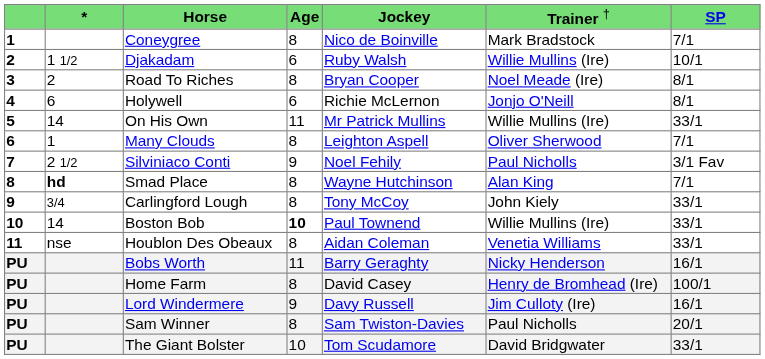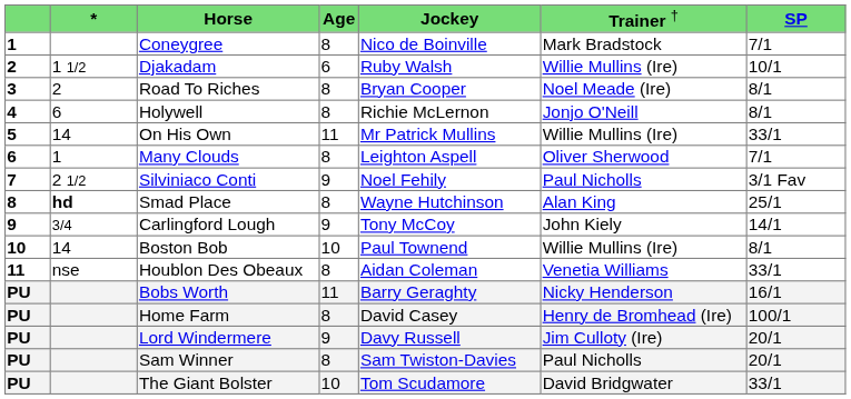 <table border="1" style="border-collapse: collapse; font-size:90%">
 <tr bgcolor="#77dd77" align="center">
 <td width="35px"></td>
 <td width="70px"><strong>*</strong></td>
 <td width="150px"><strong>Horse</strong></td>
 <td width="30px"><strong>Age</strong></td>
 <td width="150px"><strong>Jockey</strong></td>
 <td width="170px"><strong>Trainer</strong> <sup>†</sup></td>
 <td width="80px"><strong><a href='#'>SP</a></strong></td>
 </tr>
 <tr>
 <td><strong>1</strong></td>
 <td></td>
 <td><a href='#'>Coneygree</a></td>
 <td>8</td>
 <td><a href='#'>Nico de Boinville</a></td>
 <td>Mark Bradstock</td>
 <td>7/1</td>
 </tr>
 <tr>
 <td><strong>2</strong></td>
 <td>1 <small>1/2</small></td>
 <td><a href='#'>Djakadam</a></td>
 <td>6</td>
 <td><a href='#'>Ruby Walsh</a></td>
 <td><a href='#'>Willie Mullins</a> (Ire)</td>
 <td>10/1</td>
 </tr>
 <tr>
 <td><strong>3</strong></td>
 <td>2</td>
 <td>Road To Riches</td>
 <td>8</td>
 <td><a href='#'>Bryan Cooper</a></td>
 <td><a href='#'>Noel Meade</a> (Ire)</td>
 <td>8/1</td>
 </tr>
 <tr>
 <td><strong>4</strong></td>
 <td>6</td>
 <td>Holywell</td>
-<td>6</td>
+<td>8</td>
 <td>Richie McLernon</td>
 <td><a href='#'>Jonjo O'Neill</a></td>
 <td>8/1</td>
 </tr>
 <tr>
 <td><strong>5</strong></td>
 <td>14</td>
 <td>On His Own</td>
 <td>11</td>
 <td><a href='#'>Mr Patrick Mullins</a></td>
 <td>Willie Mullins (Ire)</td>
 <td>33/1</td>
 </tr>
 <tr>
 <td><strong>6</strong></td>
 <td>1</td>
 <td><a href='#'>Many Clouds</a></td>
 <td>8</td>
 <td><a href='#'>Leighton Aspell</a></td>
 <td><a href='#'>Oliver Sherwood</a></td>
 <td>7/1</td>
 </tr>
 <tr>
 <td><strong>7</strong></td>
 <td>2 <small>1/2</small></td>
 <td><a href='#'>Silviniaco Conti</a></td>
 <td>9</td>
 <td><a href='#'>Noel Fehily</a></td>
 <td><a href='#'>Paul Nicholls</a></td>
 <td>3/1 Fav</td>
 </tr>
 <tr>
 <td><strong>8</strong></td>
 <td><strong>hd</strong></td>
 <td>Smad Place</td>
 <td>8</td>
 <td><a href='#'>Wayne Hutchinson</a></td>
 <td><a href='#'>Alan King</a></td>
-<td>7/1</td>
+<td>25/1</td>
 </tr>
 <tr>
 <td><strong>9</strong></td>
 <td><small>3/4</small></td>
 <td>Carlingford Lough</td>
-<td>8</td>
+<td>9</td>
 <td><a href='#'>Tony McCoy</a></td>
 <td>John Kiely</td>
-<td>33/1</td>
+<td>14/1</td>
 </tr>
 <tr>
 <td><strong>10</strong></td>
 <td>14</td>
 <td>Boston Bob</td>
-<td><strong>10</strong></td>
+<td>10</td>
 <td><a href='#'>Paul Townend</a></td>
 <td>Willie Mullins (Ire)</td>
-<td>33/1</td>
+<td>8/1</td>
 </tr>
 <tr>
 <td><strong>11</strong></td>
 <td>nse</td>
 <td>Houblon Des Obeaux</td>
 <td>8</td>
 <td><a href='#'>Aidan Coleman</a></td>
 <td><a href='#'>Venetia Williams</a></td>
 <td>33/1</td>
 </tr>
 <tr bgcolor="#f3f3f3">
 <td><strong>PU</strong></td>
 <td></td>
 <td><a href='#'>Bobs Worth</a></td>
 <td>11</td>
 <td><a href='#'>Barry Geraghty</a></td>
 <td><a href='#'>Nicky Henderson</a></td>
 <td>16/1</td>
 </tr>
 <tr bgcolor="#f3f3f3">
 <td><strong>PU</strong></td>
 <td></td>
 <td>Home Farm</td>
 <td>8</td>
 <td>David Casey</td>
 <td><a href='#'>Henry de Bromhead</a> (Ire)</td>
 <td>100/1</td>
 </tr>
 <tr bgcolor="#f3f3f3">
 <td><strong>PU</strong></td>
 <td></td>
 <td><a href='#'>Lord Windermere</a></td>
 <td>9</td>
 <td><a href='#'>Davy Russell</a></td>
 <td><a href='#'>Jim Culloty</a> (Ire)</td>
-<td>16/1</td>
+<td>20/1</td>
 </tr>
 <tr bgcolor="#f3f3f3">
 <td><strong>PU</strong></td>
 <td></td>
 <td>Sam Winner</td>
 <td>8</td>
 <td><a href='#'>Sam Twiston-Davies</a></td>
 <td>Paul Nicholls</td>
 <td>20/1</td>
 </tr>
 <tr bgcolor="#f3f3f3">
 <td><strong>PU</strong></td>
 <td></td>
 <td>The Giant Bolster</td>
 <td>10</td>
 <td><a href='#'>Tom Scudamore</a></td>
 <td>David Bridgwater</td>
 <td>33/1</td>
 </tr>
 </table>
